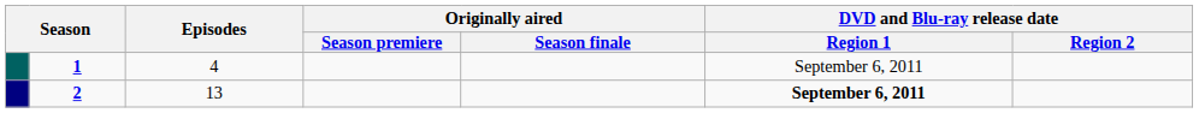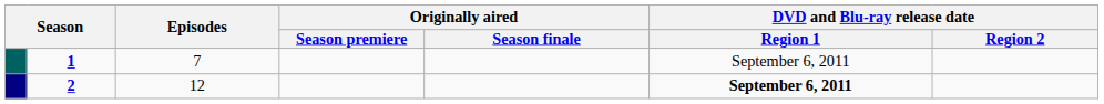 <table class="wikitable" style="text-align:center" width=70%>
 <tr>
 <th style="padding:0 8px;" colspan="2" rowspan="2">Season</th>
 <th style="padding:0 8px;" rowspan="2">Episodes</th>
 <th colspan="2">Originally aired</th>
 <th colspan="2"><a href='#'>DVD</a> and <a href='#'>Blu-ray</a> release date</th>
 </tr>
 <tr>
 <th style="padding:0 8px;"><a href='#'>Season premiere</a></th>
 <th style="padding:0 8px;"><a href='#'>Season finale</a></th>
 <th style="padding:0 8px;"><a href='#'>Region 1</a></th>
 <th style="padding:0 8px;"><a href='#'>Region 2</a></th>
 </tr>
 <tr>
 <td style="width:15px; background:#006161;"></td>
 <td><strong><a href='#'>1</a></strong></td>
-<td>4</td>
+<td>7</td>
 <td align="center" width="140"></td>
 <td></td>
 <td>September 6, 2011</td>
 <td></td>
 </tr>
 <tr>
 <td style="width:15px; background:#000080;"></td>
 <td><strong><a href='#'>2</a></strong></td>
-<td>13</td>
+<td>12</td>
 <td align="center" width="140"></td>
 <td></td>
 <td><strong>September 6, 2011</strong></td>
 <td></td>
 </tr>
 </table>
